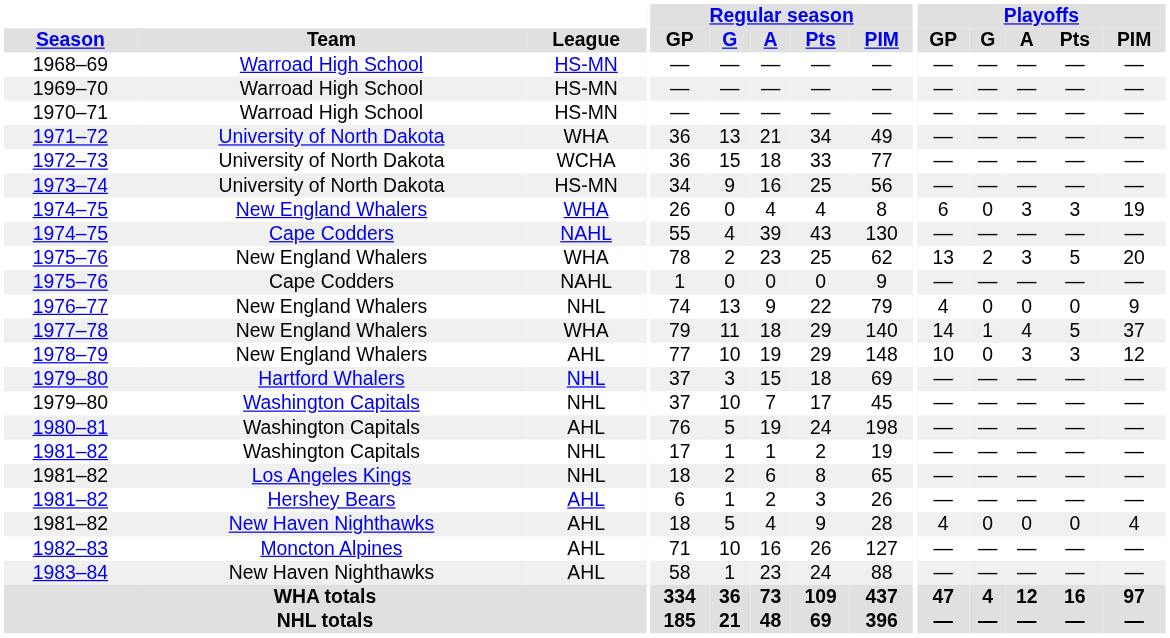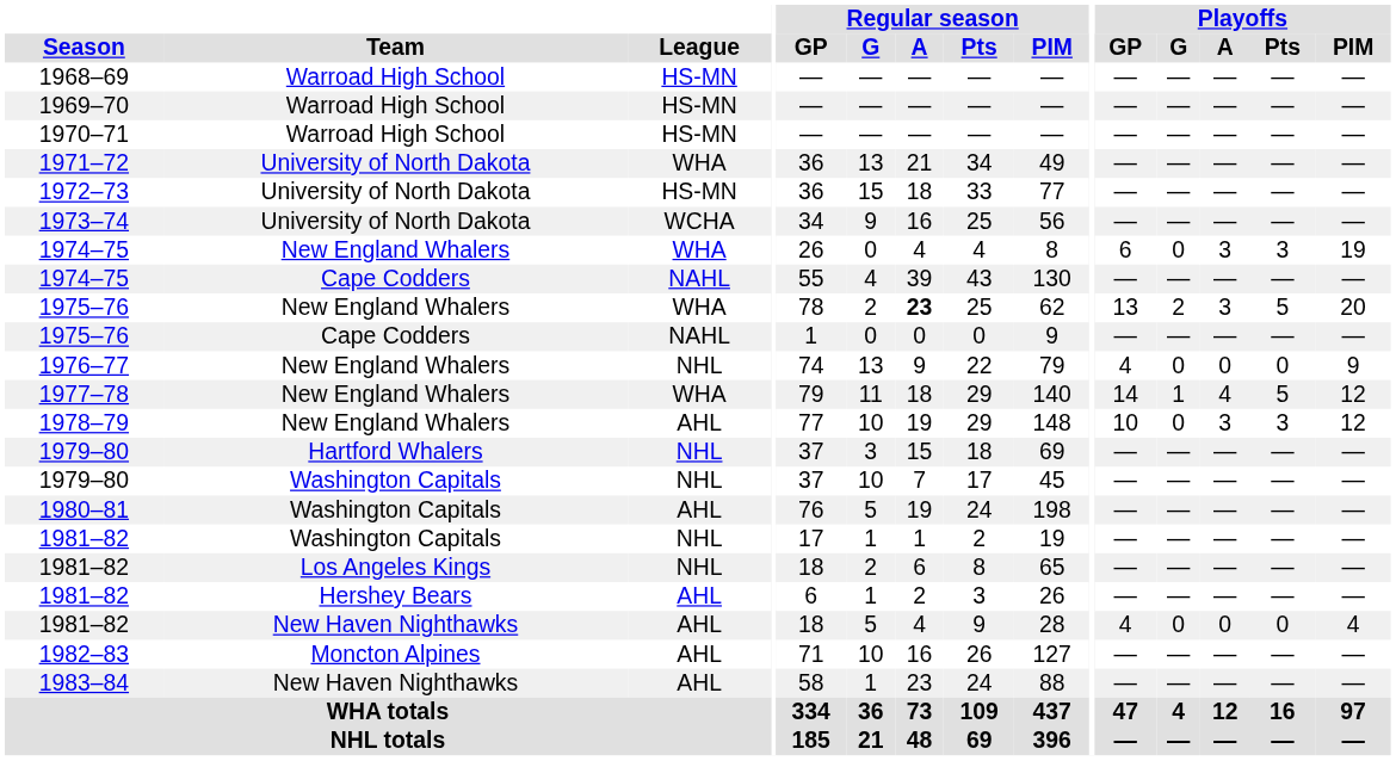 <table border="0" cellpadding="1" cellspacing="0" style="text-align:center; width:60em">
 <tr bgcolor="#e0e0e0">
 <th colspan="3" bgcolor="#ffffff"></th>
 <th rowspan="100" bgcolor="#ffffff"></th>
 <th colspan="5"><a href='#'>Regular season</a></th>
 <th rowspan="100" bgcolor="#ffffff"></th>
 <th colspan="5"><a href='#'>Playoffs</a></th>
 </tr>
 <tr bgcolor="#e0e0e0">
 <th><a href='#'>Season</a></th>
 <th>Team</th>
 <th>League</th>
 <th>GP</th>
 <th><a href='#'>G</a></th>
 <th><a href='#'>A</a></th>
 <th><a href='#'>Pts</a></th>
 <th><a href='#'>PIM</a></th>
 <th>GP</th>
 <th>G</th>
 <th>A</th>
 <th>Pts</th>
 <th>PIM</th>
 </tr>
 <tr>
 <td>1968–69</td>
 <td><a href='#'>Warroad High School</a></td>
 <td><a href='#'>HS-MN</a></td>
 <td>—</td>
 <td>—</td>
 <td>—</td>
 <td>—</td>
 <td>—</td>
 <td>—</td>
 <td>—</td>
 <td>—</td>
 <td>—</td>
 <td>—</td>
 </tr>
 <tr bgcolor="#f0f0f0">
 <td>1969–70</td>
 <td>Warroad High School</td>
 <td>HS-MN</td>
 <td>—</td>
 <td>—</td>
 <td>—</td>
 <td>—</td>
 <td>—</td>
 <td>—</td>
 <td>—</td>
 <td>—</td>
 <td>—</td>
 <td>—</td>
 </tr>
 <tr>
 <td>1970–71</td>
 <td>Warroad High School</td>
 <td>HS-MN</td>
 <td>—</td>
 <td>—</td>
 <td>—</td>
 <td>—</td>
 <td>—</td>
 <td>—</td>
 <td>—</td>
 <td>—</td>
 <td>—</td>
 <td>—</td>
 </tr>
 <tr bgcolor="#f0f0f0">
 <td><a href='#'>1971–72</a></td>
 <td><a href='#'>University of North Dakota</a></td>
 <td>WHA</td>
 <td>36</td>
 <td>13</td>
 <td>21</td>
 <td>34</td>
 <td>49</td>
 <td>—</td>
 <td>—</td>
 <td>—</td>
 <td>—</td>
 <td>—</td>
 </tr>
 <tr>
 <td><a href='#'>1972–73</a></td>
 <td>University of North Dakota</td>
-<td>WCHA</td>
+<td>HS-MN</td>
 <td>36</td>
 <td>15</td>
 <td>18</td>
 <td>33</td>
 <td>77</td>
 <td>—</td>
 <td>—</td>
 <td>—</td>
 <td>—</td>
 <td>—</td>
 </tr>
 <tr bgcolor="#f0f0f0">
 <td><a href='#'>1973–74</a></td>
 <td>University of North Dakota</td>
-<td>HS-MN</td>
+<td>WCHA</td>
 <td>34</td>
 <td>9</td>
 <td>16</td>
 <td>25</td>
 <td>56</td>
 <td>—</td>
 <td>—</td>
 <td>—</td>
 <td>—</td>
 <td>—</td>
 </tr>
 <tr>
 <td><a href='#'>1974–75</a></td>
 <td><a href='#'>New England Whalers</a></td>
 <td><a href='#'>WHA</a></td>
 <td>26</td>
 <td>0</td>
 <td>4</td>
 <td>4</td>
 <td>8</td>
 <td>6</td>
 <td>0</td>
 <td>3</td>
 <td>3</td>
 <td>19</td>
 </tr>
 <tr bgcolor="#f0f0f0">
 <td><a href='#'>1974–75</a></td>
 <td><a href='#'>Cape Codders</a></td>
 <td><a href='#'>NAHL</a></td>
 <td>55</td>
 <td>4</td>
 <td>39</td>
 <td>43</td>
 <td>130</td>
 <td>—</td>
 <td>—</td>
 <td>—</td>
 <td>—</td>
 <td>—</td>
 </tr>
 <tr>
 <td><a href='#'>1975–76</a></td>
 <td>New England Whalers</td>
 <td>WHA</td>
 <td>78</td>
 <td>2</td>
-<td>23</td>
+<td><strong>23</strong></td>
 <td>25</td>
 <td>62</td>
 <td>13</td>
 <td>2</td>
 <td>3</td>
 <td>5</td>
 <td>20</td>
 </tr>
 <tr bgcolor="#f0f0f0">
 <td><a href='#'>1975–76</a></td>
 <td>Cape Codders</td>
 <td>NAHL</td>
 <td>1</td>
 <td>0</td>
 <td>0</td>
 <td>0</td>
 <td>9</td>
 <td>—</td>
 <td>—</td>
 <td>—</td>
 <td>—</td>
 <td>—</td>
 </tr>
 <tr>
 <td><a href='#'>1976–77</a></td>
 <td>New England Whalers</td>
 <td>NHL</td>
 <td>74</td>
 <td>13</td>
 <td>9</td>
 <td>22</td>
 <td>79</td>
 <td>4</td>
 <td>0</td>
 <td>0</td>
 <td>0</td>
 <td>9</td>
 </tr>
 <tr bgcolor="#f0f0f0">
 <td><a href='#'>1977–78</a></td>
 <td>New England Whalers</td>
 <td>WHA</td>
 <td>79</td>
 <td>11</td>
 <td>18</td>
 <td>29</td>
 <td>140</td>
 <td>14</td>
 <td>1</td>
 <td>4</td>
 <td>5</td>
-<td>37</td>
+<td>12</td>
 </tr>
 <tr>
 <td><a href='#'>1978–79</a></td>
 <td>New England Whalers</td>
 <td>AHL</td>
 <td>77</td>
 <td>10</td>
 <td>19</td>
 <td>29</td>
 <td>148</td>
 <td>10</td>
 <td>0</td>
 <td>3</td>
 <td>3</td>
 <td>12</td>
 </tr>
 <tr bgcolor="#f0f0f0">
 <td><a href='#'>1979–80</a></td>
 <td><a href='#'>Hartford Whalers</a></td>
 <td><a href='#'>NHL</a></td>
 <td>37</td>
 <td>3</td>
 <td>15</td>
 <td>18</td>
 <td>69</td>
 <td>—</td>
 <td>—</td>
 <td>—</td>
 <td>—</td>
 <td>—</td>
 </tr>
 <tr>
 <td>1979–80</td>
 <td><a href='#'>Washington Capitals</a></td>
 <td>NHL</td>
 <td>37</td>
 <td>10</td>
 <td>7</td>
 <td>17</td>
 <td>45</td>
 <td>—</td>
 <td>—</td>
 <td>—</td>
 <td>—</td>
 <td>—</td>
 </tr>
 <tr bgcolor="#f0f0f0">
 <td><a href='#'>1980–81</a></td>
 <td>Washington Capitals</td>
 <td>AHL</td>
 <td>76</td>
 <td>5</td>
 <td>19</td>
 <td>24</td>
 <td>198</td>
 <td>—</td>
 <td>—</td>
 <td>—</td>
 <td>—</td>
 <td>—</td>
 </tr>
 <tr>
 <td><a href='#'>1981–82</a></td>
 <td>Washington Capitals</td>
 <td>NHL</td>
 <td>17</td>
 <td>1</td>
 <td>1</td>
 <td>2</td>
 <td>19</td>
 <td>—</td>
 <td>—</td>
 <td>—</td>
 <td>—</td>
 <td>—</td>
 </tr>
 <tr bgcolor="#f0f0f0">
 <td>1981–82</td>
 <td><a href='#'>Los Angeles Kings</a></td>
 <td>NHL</td>
 <td>18</td>
 <td>2</td>
 <td>6</td>
 <td>8</td>
 <td>65</td>
 <td>—</td>
 <td>—</td>
 <td>—</td>
 <td>—</td>
 <td>—</td>
 </tr>
 <tr>
 <td><a href='#'>1981–82</a></td>
 <td><a href='#'>Hershey Bears</a></td>
 <td><a href='#'>AHL</a></td>
 <td>6</td>
 <td>1</td>
 <td>2</td>
 <td>3</td>
 <td>26</td>
 <td>—</td>
 <td>—</td>
 <td>—</td>
 <td>—</td>
 <td>—</td>
 </tr>
 <tr bgcolor="#f0f0f0">
 <td>1981–82</td>
 <td><a href='#'>New Haven Nighthawks</a></td>
 <td>AHL</td>
 <td>18</td>
 <td>5</td>
 <td>4</td>
 <td>9</td>
 <td>28</td>
 <td>4</td>
 <td>0</td>
 <td>0</td>
 <td>0</td>
 <td>4</td>
 </tr>
 <tr>
 <td><a href='#'>1982–83</a></td>
 <td><a href='#'>Moncton Alpines</a></td>
 <td>AHL</td>
 <td>71</td>
 <td>10</td>
 <td>16</td>
 <td>26</td>
 <td>127</td>
 <td>—</td>
 <td>—</td>
 <td>—</td>
 <td>—</td>
 <td>—</td>
 </tr>
 <tr bgcolor="#f0f0f0">
 <td><a href='#'>1983–84</a></td>
 <td>New Haven Nighthawks</td>
 <td>AHL</td>
 <td>58</td>
 <td>1</td>
 <td>23</td>
 <td>24</td>
 <td>88</td>
 <td>—</td>
 <td>—</td>
 <td>—</td>
 <td>—</td>
 <td>—</td>
 </tr>
 <tr bgcolor="#e0e0e0">
 <th colspan="3">WHA totals</th>
 <th>334</th>
 <th>36</th>
 <th>73</th>
 <th>109</th>
 <th>437</th>
 <th>47</th>
 <th>4</th>
 <th>12</th>
 <th>16</th>
 <th>97</th>
 </tr>
 <tr bgcolor="#e0e0e0">
 <th colspan="3">NHL totals</th>
 <th>185</th>
 <th>21</th>
 <th>48</th>
 <th>69</th>
 <th>396</th>
 <th>—</th>
 <th>—</th>
 <th>—</th>
 <th>—</th>
 <th>—</th>
 </tr>
 </table>
